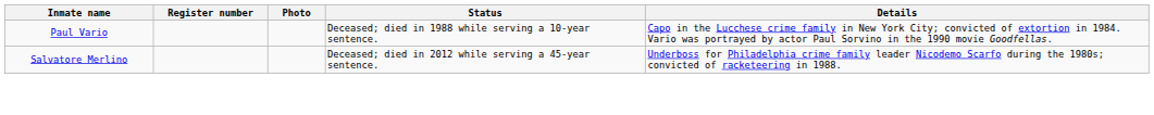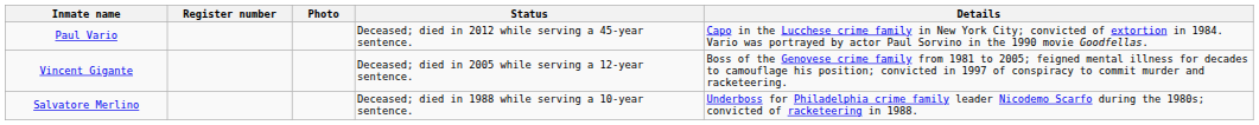 <table class="wikitable sortable">
 <tr>
 <th width=13%>Inmate name</th>
 <th width=10%>Register number</th>
 <th width=5%>Photo</th>
 <th width=28%>Status</th>
 <th width=49%>Details</th>
 </tr>
 <tr>
 <td style="text-align:center;"><a href='#'>Paul Vario</a></td>
 <td style="text-align:center;"></td>
 <td></td>
-<td>Deceased; died in 1988 while serving a 10-year sentence.</td>
+<td>Deceased; died in 2012 while serving a 45-year sentence.</td>
 <td><a href='#'>Capo</a> in the <a href='#'>Lucchese crime family</a> in New York City; convicted of <a href='#'>extortion</a> in 1984. Vario was portrayed by actor Paul Sorvino in the 1990 movie <em>Goodfellas</em>.</td>
+</tr>
+<tr>
+<td style="text-align:center;"><a href='#'>Vincent Gigante</a></td>
+<td style="text-align:center;"></td>
+<td></td>
+<td>Deceased; died in 2005 while serving a 12-year sentence.</td>
+<td>Boss of the <a href='#'>Genovese crime family</a> from 1981 to 2005; feigned mental illness for decades to camouflage his position; convicted in 1997 of conspiracy to commit murder and racketeering.</td>
 </tr>
 <tr>
 <td style="text-align:center;"><a href='#'>Salvatore Merlino</a></td>
 <td style="text-align:center;"></td>
 <td></td>
-<td>Deceased; died in 2012 while serving a 45-year sentence.</td>
+<td>Deceased; died in 1988 while serving a 10-year sentence.</td>
 <td><a href='#'>Underboss</a> for <a href='#'>Philadelphia crime family</a> leader <a href='#'>Nicodemo Scarfo</a> during the 1980s; convicted of <a href='#'>racketeering</a> in 1988.</td>
 </tr>
 </table>
